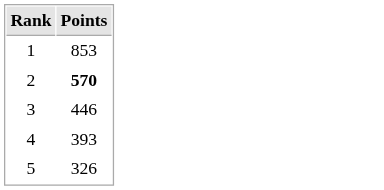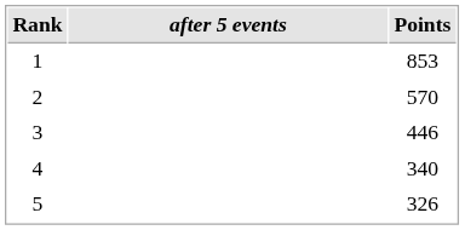 <table cellspacing="1" cellpadding="3" style="border:1px solid #aaa; font-size:86%;">
 <tr style="background:#e4e4e4;">
 <th style="border-bottom:1px solid #aaa; width:10px;">Rank</th>
+<th style="border-bottom:1px solid #aaa; width:200px;"><em>after 5 events</em></th>
 <th style="border-bottom:1px solid #aaa; width:20px;">Points</th>
 </tr>
 <tr>
 <td align=center>1</td>
+<td></td>
 <td align=center>853</td>
 </tr>
 <tr>
 <td align=center>2</td>
-<td align=center><strong>570</strong></td>
+<td></td>
+<td align=center>570</td>
 </tr>
 <tr>
 <td align=center>3</td>
+<td></td>
 <td align=center>446</td>
 </tr>
 <tr>
 <td align=center>4</td>
-<td align=center>393</td>
+<td></td>
+<td align=center>340</td>
 </tr>
 <tr>
 <td align=center>5</td>
+<td></td>
 <td align=center>326</td>
 </tr>
 </table>
